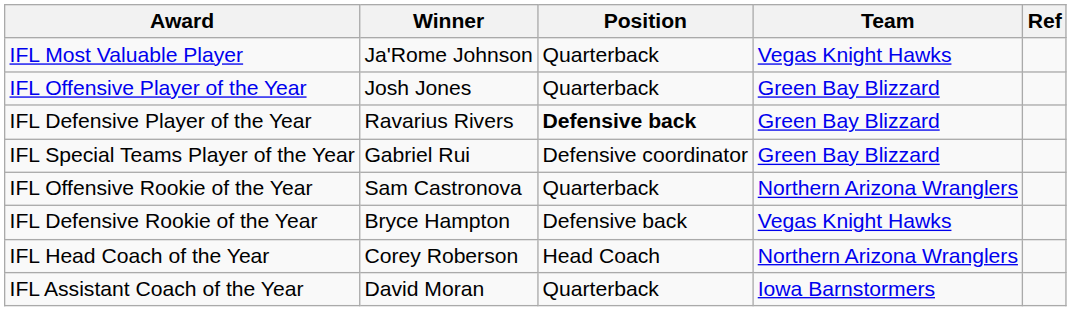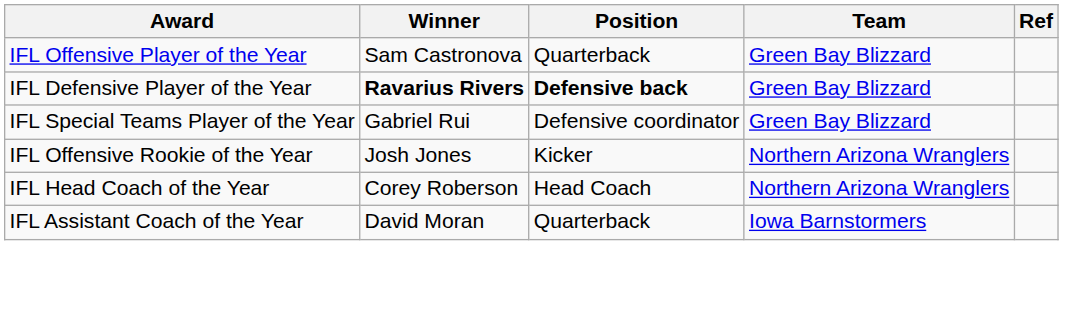 <table class="wikitable">
 <tr>
 <th>Award</th>
 <th>Winner</th>
 <th>Position</th>
 <th>Team</th>
 <th>Ref</th>
 </tr>
 <tr>
-<td><a href='#'>IFL Most Valuable Player</a></td>
-<td>Ja'Rome Johnson</td>
-<td>Quarterback</td>
-<td><a href='#'>Vegas Knight Hawks</a></td>
-<td></td>
-</tr>
-<tr>
 <td><a href='#'>IFL Offensive Player of the Year</a></td>
-<td>Josh Jones</td>
+<td>Sam Castronova</td>
 <td>Quarterback</td>
 <td><a href='#'>Green Bay Blizzard</a></td>
 <td></td>
 </tr>
 <tr>
 <td>IFL Defensive Player of the Year</td>
-<td>Ravarius Rivers</td>
+<td><strong>Ravarius Rivers</strong></td>
 <td><strong>Defensive back</strong></td>
 <td><a href='#'>Green Bay Blizzard</a></td>
 <td></td>
 </tr>
 <tr>
 <td>IFL Special Teams Player of the Year</td>
 <td>Gabriel Rui</td>
 <td>Defensive coordinator</td>
 <td><a href='#'>Green Bay Blizzard</a></td>
 <td></td>
 </tr>
 <tr>
 <td>IFL Offensive Rookie of the Year</td>
-<td>Sam Castronova</td>
-<td>Quarterback</td>
+<td>Josh Jones</td>
+<td>Kicker</td>
 <td><a href='#'>Northern Arizona Wranglers</a></td>
-<td></td>
-</tr>
-<tr>
-<td>IFL Defensive Rookie of the Year</td>
-<td>Bryce Hampton</td>
-<td>Defensive back</td>
-<td><a href='#'>Vegas Knight Hawks</a></td>
 <td></td>
 </tr>
 <tr>
 <td>IFL Head Coach of the Year</td>
 <td>Corey Roberson</td>
 <td>Head Coach</td>
 <td><a href='#'>Northern Arizona Wranglers</a></td>
 <td></td>
 </tr>
 <tr>
 <td>IFL Assistant Coach of the Year</td>
 <td>David Moran</td>
 <td>Quarterback</td>
 <td><a href='#'>Iowa Barnstormers</a></td>
 <td></td>
 </tr>
 </table>
